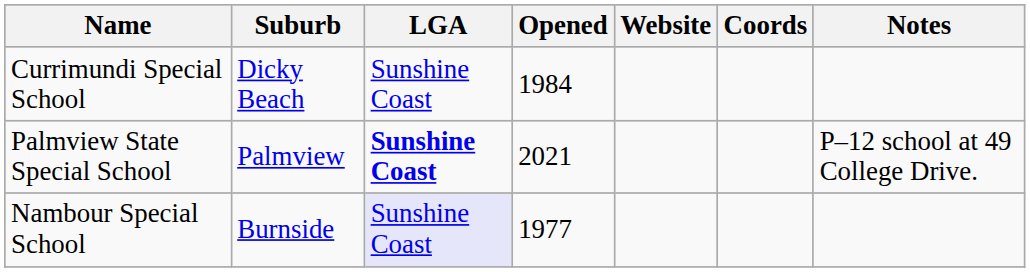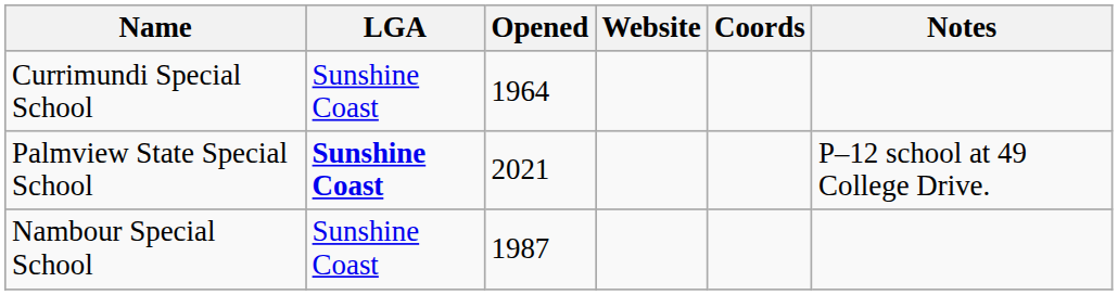 <table class="wikitable sortable">
 <tr>
 <th>Name</th>
-<th>Suburb</th>
 <th>LGA</th>
 <th>Opened</th>
 <th>Website</th>
 <th>Coords</th>
 <th>Notes</th>
 </tr>
 <tr>
 <td>Currimundi Special School</td>
-<td><a href='#'>Dicky Beach</a></td>
 <td><a href='#'>Sunshine Coast</a></td>
-<td>1984</td>
+<td>1964</td>
 <td></td>
 <td></td>
 <td></td>
 </tr>
 <tr>
 <td>Palmview State Special School</td>
-<td><a href='#'>Palmview</a></td>
 <td><strong><a href='#'>Sunshine Coast</a></strong></td>
 <td>2021</td>
 <td></td>
 <td></td>
 <td>P–12 school at 49 College Drive.</td>
 </tr>
 <tr>
 <td>Nambour Special School</td>
-<td><a href='#'>Burnside</a></td>
-<td style="background: lavender;"><a href='#'>Sunshine Coast</a></td>
-<td>1977</td>
+<td><a href='#'>Sunshine Coast</a></td>
+<td>1987</td>
 <td></td>
 <td></td>
 <td></td>
 </tr>
 </table>
